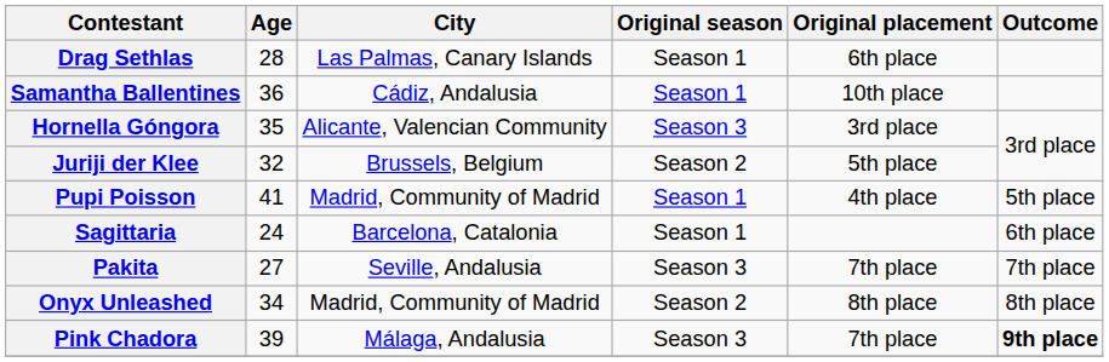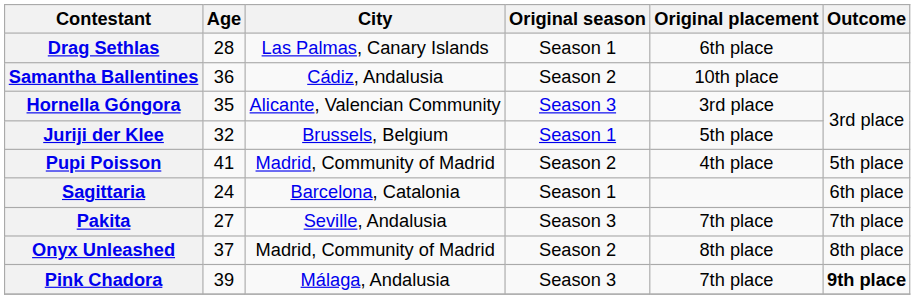 <table class="wikitable sortable" style="text-align:center">
 <tr>
 <th scope="col">Contestant</th>
 <th scope="col">Age</th>
 <th scope="col">City</th>
 <th scope="col">Original season</th>
 <th scope="col">Original placement</th>
 <th scope="col">Outcome</th>
 </tr>
 <tr>
 <th scope="row"><a href='#'>Drag Sethlas</a></th>
 <td>28</td>
 <td><a href='#'>Las Palmas</a>, Canary Islands</td>
 <td>Season 1</td>
 <td>6th place</td>
 <td><strong></strong></td>
 </tr>
 <tr>
 <th scope="row" nowrap><a href='#'>Samantha Ballentines</a></th>
 <td>36</td>
 <td><a href='#'>Cádiz</a>, Andalusia</td>
-<td><a href='#'>Season 1</a></td>
+<td>Season 2</td>
 <td>10th place</td>
 <td nowrap></td>
 </tr>
 <tr>
 <th scope="row"><a href='#'>Hornella Góngora</a></th>
 <td>35</td>
 <td nowrap><a href='#'>Alicante</a>, Valencian Community</td>
 <td><a href='#'>Season 3</a></td>
 <td>3rd place</td>
 <td rowspan="2">3rd place</td>
 </tr>
 <tr>
 <th scope="row"><a href='#'>Juriji der Klee</a></th>
 <td>32</td>
 <td><a href='#'>Brussels</a>, Belgium</td>
-<td>Season 2</td>
+<td><a href='#'>Season 1</a></td>
 <td>5th place</td>
 </tr>
 <tr>
 <th scope="row"><a href='#'>Pupi Poisson</a></th>
 <td>41</td>
 <td><a href='#'>Madrid</a>, Community of Madrid</td>
-<td><a href='#'>Season 1</a></td>
+<td>Season 2</td>
 <td>4th place</td>
 <td>5th place</td>
 </tr>
 <tr>
 <th scope="row"><a href='#'>Sagittaria</a></th>
 <td>24</td>
 <td><a href='#'>Barcelona</a>, Catalonia</td>
 <td>Season 1</td>
 <td></td>
 <td>6th place</td>
 </tr>
 <tr>
 <th scope="row"><a href='#'>Pakita</a></th>
 <td>27</td>
 <td><a href='#'>Seville</a>, Andalusia</td>
 <td>Season 3</td>
 <td>7th place</td>
 <td>7th place</td>
 </tr>
 <tr>
 <th scope="row"><a href='#'>Onyx Unleashed</a></th>
-<td>34</td>
+<td>37</td>
 <td>Madrid, Community of Madrid</td>
 <td>Season 2</td>
 <td>8th place</td>
 <td>8th place</td>
 </tr>
 <tr>
 <th scope="row"><a href='#'>Pink Chadora</a></th>
 <td>39</td>
 <td><a href='#'>Málaga</a>, Andalusia</td>
 <td>Season 3</td>
 <td>7th place</td>
 <td><strong>9th place</strong></td>
 </tr>
 <tr>
 </tr>
 </table>
